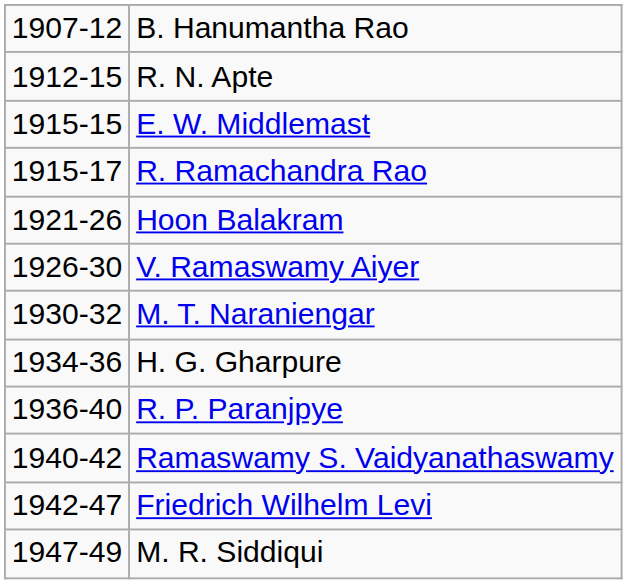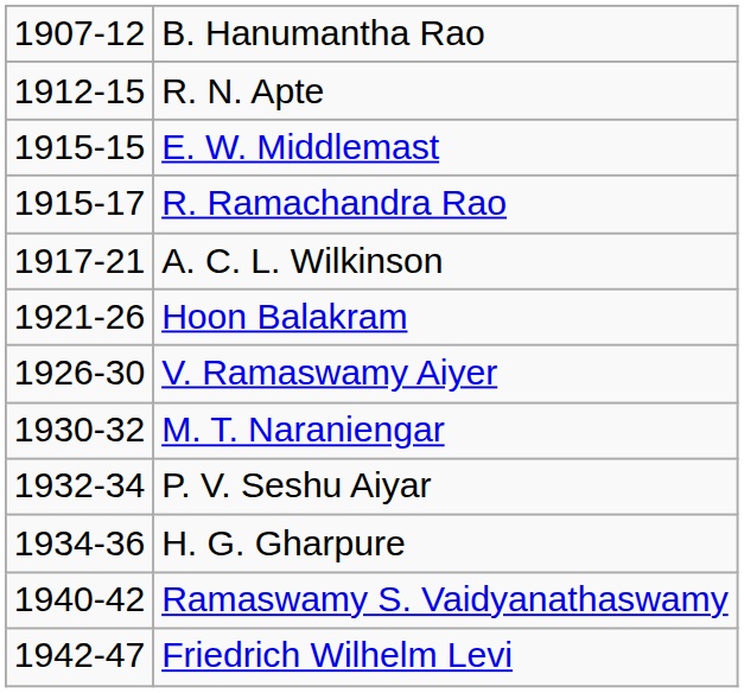 <table class="wikitable">
 <tr>
 <td>1907-12</td>
 <td>B. Hanumantha Rao</td>
 </tr>
 <tr>
 <td>1912-15</td>
 <td>R. N. Apte</td>
 </tr>
 <tr>
 <td>1915-15</td>
 <td><a href='#'>E. W. Middlemast</a></td>
 </tr>
 <tr>
 <td>1915-17</td>
 <td><a href='#'>R. Ramachandra Rao</a></td>
 </tr>
 <tr>
+<td>1917-21</td>
+<td>A. C. L. Wilkinson</td>
+</tr>
+<tr>
 <td>1921-26</td>
 <td><a href='#'>Hoon Balakram</a></td>
 </tr>
 <tr>
 <td>1926-30</td>
 <td><a href='#'>V. Ramaswamy Aiyer</a></td>
 </tr>
 <tr>
 <td>1930-32</td>
 <td><a href='#'>M. T. Naraniengar</a></td>
 </tr>
 <tr>
+<td>1932-34</td>
+<td>P. V. Seshu Aiyar</td>
+</tr>
+<tr>
 <td>1934-36</td>
 <td>H. G. Gharpure</td>
-</tr>
-<tr>
-<td>1936-40</td>
-<td><a href='#'>R. P. Paranjpye</a></td>
 </tr>
 <tr>
 <td>1940-42</td>
 <td><a href='#'>Ramaswamy S. Vaidyanathaswamy</a></td>
 </tr>
 <tr>
 <td>1942-47</td>
 <td><a href='#'>Friedrich Wilhelm Levi</a></td>
 </tr>
-<tr>
-<td>1947-49</td>
-<td>M. R. Siddiqui</td>
-</tr>
 </table>
